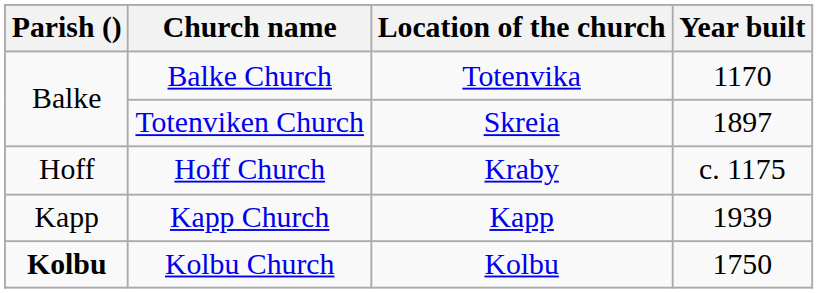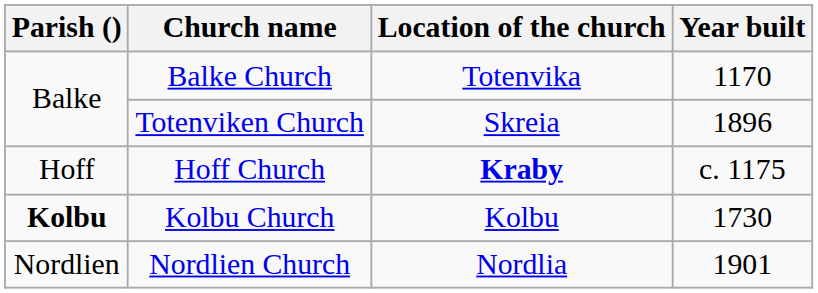 <table class="wikitable" style="text-align:center">
 <tr>
 <th>Parish ()</th>
 <th>Church name</th>
 <th>Location of the church</th>
 <th>Year built</th>
 </tr>
 <tr>
 <td rowspan="2">Balke</td>
 <td><a href='#'>Balke Church</a></td>
 <td><a href='#'>Totenvika</a></td>
 <td>1170</td>
 </tr>
 <tr>
 <td><a href='#'>Totenviken Church</a></td>
 <td><a href='#'>Skreia</a></td>
-<td>1897</td>
+<td>1896</td>
 </tr>
 <tr>
 <td rowspan="1">Hoff</td>
 <td><a href='#'>Hoff Church</a></td>
-<td><a href='#'>Kraby</a></td>
+<td><strong><a href='#'>Kraby</a></strong></td>
 <td>c. 1175</td>
-</tr>
-<tr>
-<td rowspan="1">Kapp</td>
-<td><a href='#'>Kapp Church</a></td>
-<td><a href='#'>Kapp</a></td>
-<td>1939</td>
 </tr>
 <tr>
 <td rowspan="1"><strong>Kolbu</strong></td>
 <td><a href='#'>Kolbu Church</a></td>
 <td><a href='#'>Kolbu</a></td>
-<td>1750</td>
+<td>1730</td>
+</tr>
+<tr>
+<td rowspan="1">Nordlien</td>
+<td><a href='#'>Nordlien Church</a></td>
+<td><a href='#'>Nordlia</a></td>
+<td>1901</td>
 </tr>
 </table>
